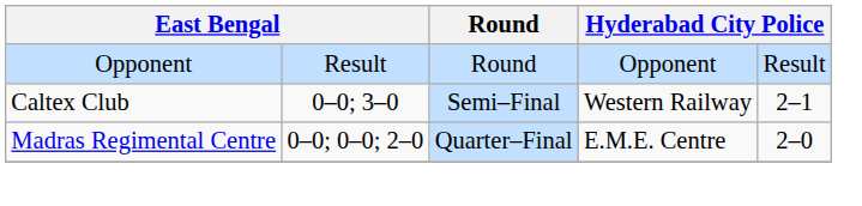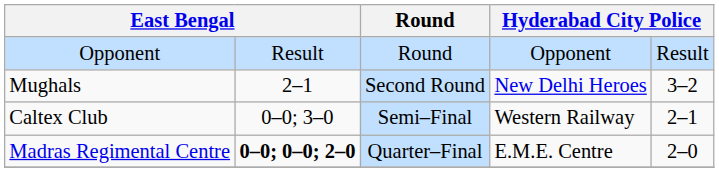 <table class="wikitable" style="text-align:center">
 <tr>
 <th colspan="2"><a href='#'>East Bengal</a></th>
 <th>Round</th>
 <th colspan="2"><a href='#'>Hyderabad City Police</a></th>
 </tr>
 <tr style="background:#C1E0FF">
 <td>Opponent</td>
 <td colspan="1">Result</td>
 <td>Round</td>
 <td>Opponent</td>
 <td colspan="1">Result</td>
 </tr>
 <tr>
+<td style="text-align:left">Mughals</td>
+<td colspan="1">2–1</td>
+<td style="background:#C1E0FF">Second Round</td>
+<td style="text-align:left"><a href='#'>New Delhi Heroes</a></td>
+<td colspan="1">3–2</td>
+</tr>
+<tr>
 <td style="text-align:left">Caltex Club</td>
 <td colspan="1">0–0; 3–0</td>
 <td style="background:#C1E0FF">Semi–Final</td>
 <td style="text-align:left">Western Railway</td>
 <td colspan="1">2–1</td>
 </tr>
 <tr>
 <td style="text-align:left"><a href='#'>Madras Regimental Centre</a></td>
-<td colspan="1">0–0; 0–0; 2–0</td>
+<td colspan="1"><strong>0–0; 0–0; 2–0</strong></td>
 <td style="background:#C1E0FF">Quarter–Final</td>
 <td style="text-align:left">E.M.E. Centre</td>
 <td colspan="1">2–0</td>
 </tr>
 <tr>
 </tr>
 </table>
